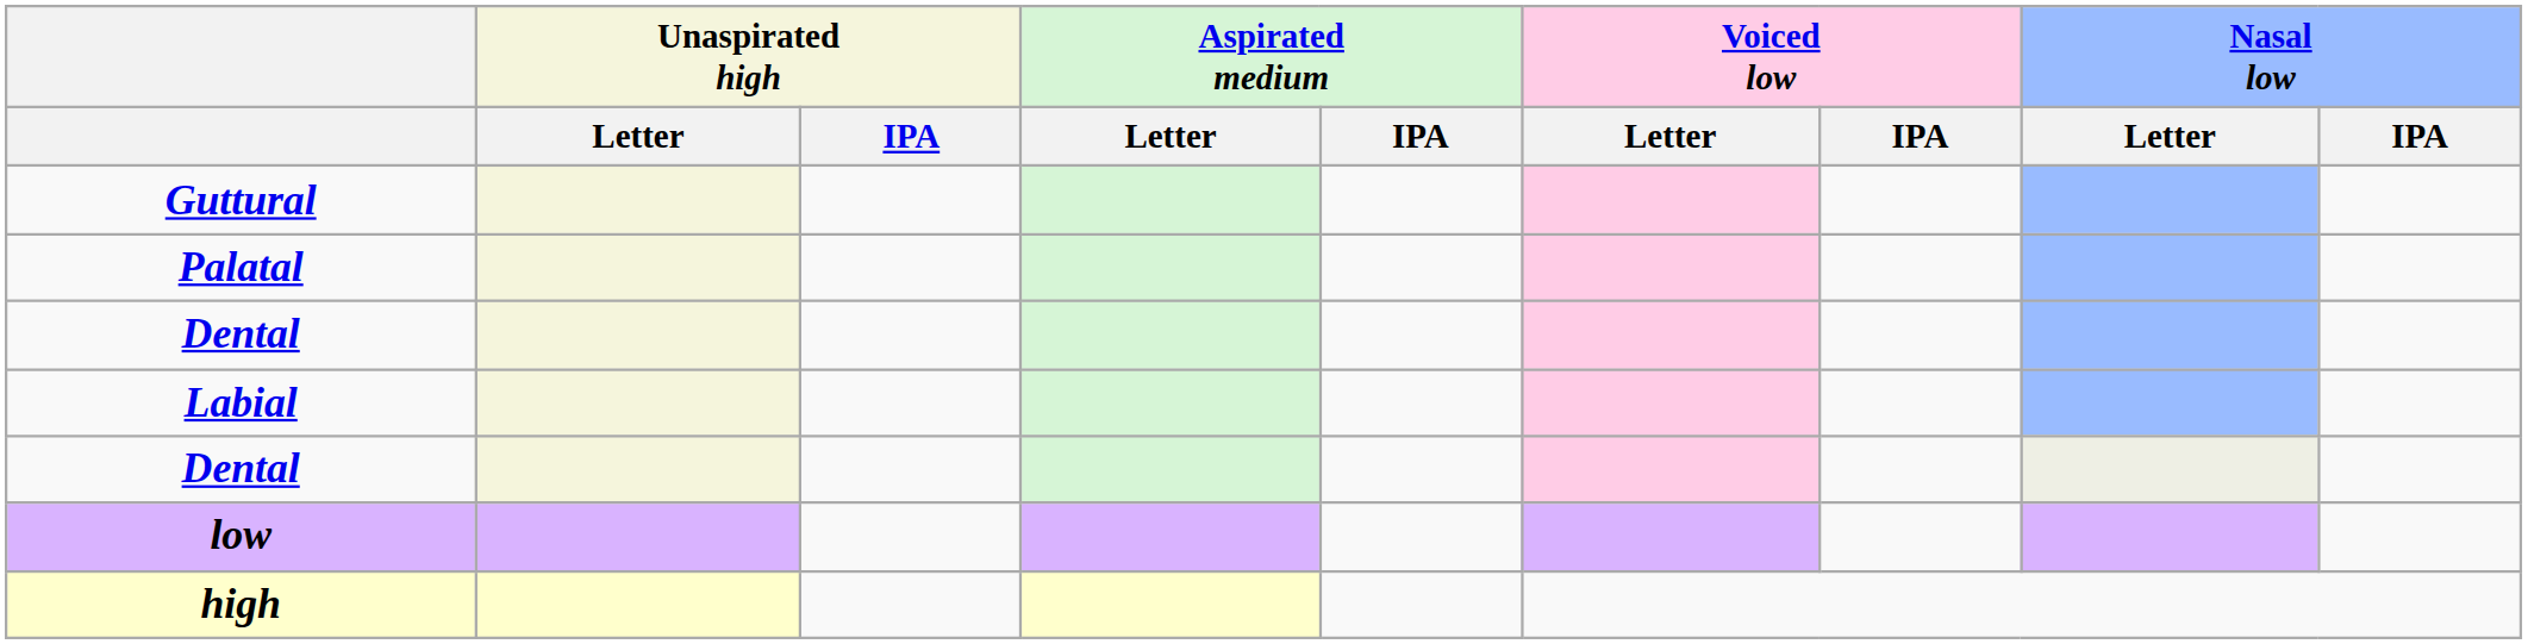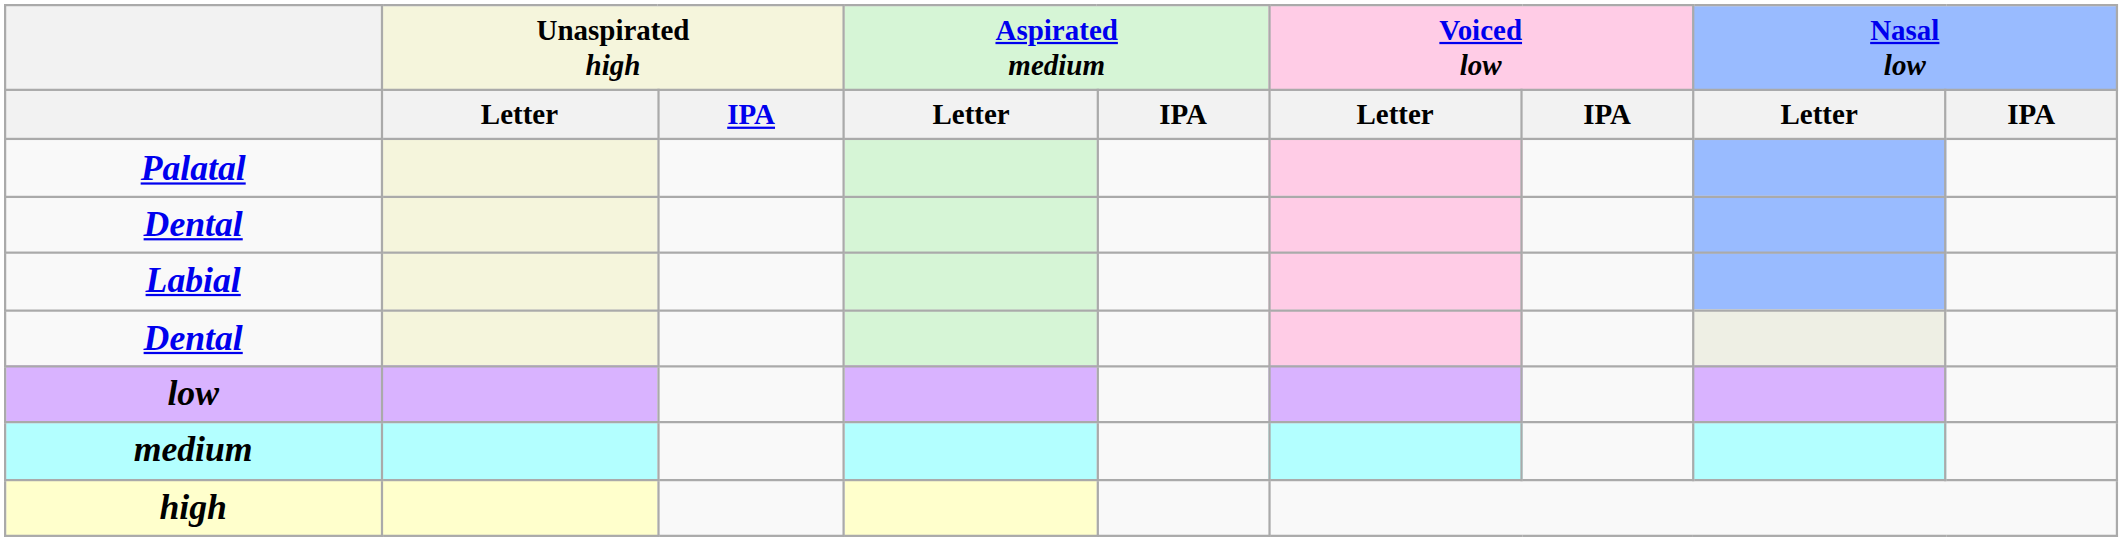 <table class="wikitable" style="text-align:center; width:75%;">
 <tr align=center style="font-size:small;">
 <th></th>
 <th style="background:beige;" colspan=2>Unaspirated<br><em>high</em></th>
 <th style="background:#d6f5d6;" colspan=2><a href='#'>Aspirated</a><br><em>medium</em></th>
 <th style="background:#ffcce6;" colspan=2><a href='#'>Voiced</a><br><em>low</em></th>
 <th style="background:#99bbff;" colspan=2><a href='#'>Nasal</a><br><em>low</em></th>
 </tr>
 <tr align=center style="font-size:small;">
 <th></th>
 <th>Letter</th>
 <th><a href='#'>IPA</a></th>
 <th>Letter</th>
 <th>IPA</th>
 <th>Letter</th>
 <th>IPA</th>
 <th>Letter</th>
 <th>IPA</th>
-</tr>
-<tr align=center>
-<td><strong><em><a href='#'>Guttural</a></em></strong></td>
-<td style="background:beige; font-size:24px;"></td>
-<td></td>
-<td style="background:#d6f5d6; font-size:24px;"></td>
-<td></td>
-<td style="background:#ffcce6; font-size:24px;"></td>
-<td></td>
-<td style="background:#99bbff; font-size:24px;"></td>
-<td></td>
 </tr>
 <tr align=center>
 <td><strong><em><a href='#'>Palatal</a></em></strong></td>
 <td style="background:beige; font-size:24px;"></td>
 <td></td>
 <td style="background:#d6f5d6; font-size:24px;"></td>
 <td></td>
 <td style="background:#ffcce6; font-size:24px;"></td>
 <td></td>
 <td style="background:#99bbff; font-size:24px;"></td>
 <td></td>
 </tr>
 <tr align=center>
 <td><strong><em><a href='#'>Dental</a></em></strong></td>
 <td style="background:beige; font-size:24px;"></td>
 <td></td>
 <td style="background:#d6f5d6; font-size:24px;"></td>
 <td></td>
 <td style="background:#ffcce6; font-size:24px;"></td>
 <td></td>
 <td style="background:#99bbff; font-size:24px;"></td>
 <td></td>
 </tr>
 <tr align="center">
 <td><strong><em><a href='#'>Labial</a></em></strong></td>
 <td style="background:beige; font-size:24px;"></td>
 <td></td>
 <td style="background:#d6f5d6; font-size:24px;"></td>
 <td></td>
 <td style="background:#ffcce6; font-size:24px;"></td>
 <td></td>
 <td style="background:#99bbff; font-size:24px;"></td>
 <td></td>
 </tr>
 <tr align="center">
 <td><strong><em><a href='#'>Dental</a></em></strong></td>
 <td style="background:beige; font-size:24px;"></td>
 <td></td>
 <td style="background:#d6f5d6; font-size:24px;"></td>
 <td></td>
 <td style="background:#ffcce6; font-size:24px;"></td>
 <td></td>
 <td style="background:#EEEFE4; font-size:24px;"></td>
 <td></td>
 </tr>
 <tr align=center>
 <td style="background:#d9b3ff;"><strong><em>low</em></strong></td>
 <td style="background:#d9b3ff; font-size:24px;"></td>
 <td></td>
 <td style="background:#d9b3ff; font-size:24px;"></td>
 <td></td>
 <td style="background:#d9b3ff; font-size:24px;"></td>
 <td> </td>
 <td style="background:#d9b3ff; font-size:24px;"></td>
 <td></td>
 </tr>
 <tr align=center>
+<td style="background:#b3ffff;"><strong><em>medium</em></strong></td>
+<td style="background:#b3ffff; font-size:24px;"></td>
+<td></td>
+<td style="background:#b3ffff; font-size:24px;"></td>
+<td></td>
+<td style="background:#b3ffff; font-size:24px;"></td>
+<td></td>
+<td style="background:#b3ffff; font-size:24px;"></td>
+<td></td>
+</tr>
+<tr align=center>
 <td style="background:#ffffcc;"><strong><em>high</em></strong></td>
 <td style="background:#ffffcc; font-size:24px;"></td>
 <td></td>
 <td style="background:#ffffcc; font-size:24px;"></td>
 <td> </td>
 </tr>
 </table>
